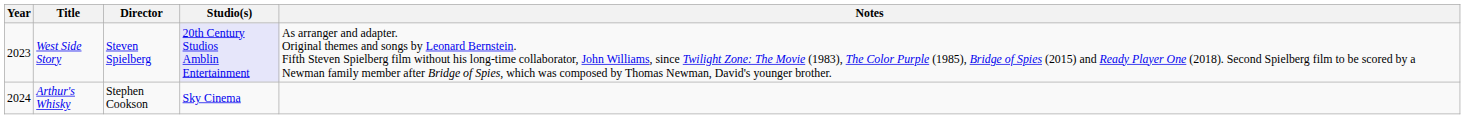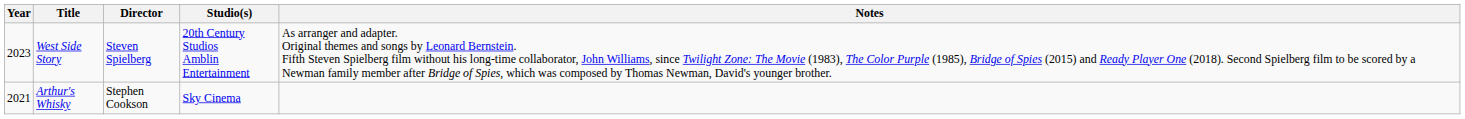 <table class="wikitable sortable">
 <tr>
 <th>Year</th>
 <th>Title</th>
 <th>Director</th>
 <th>Studio(s)</th>
 <th>Notes</th>
 </tr>
 <tr>
 <td>2023</td>
 <td><em><a href='#'>West Side Story</a></em></td>
 <td><a href='#'>Steven Spielberg</a></td>
-<td style="background: lavender;"><a href='#'>20th Century Studios</a><br><a href='#'>Amblin Entertainment</a><br></td>
+<td><a href='#'>20th Century Studios</a><br><a href='#'>Amblin Entertainment</a><br></td>
 <td>As arranger and adapter.<br>Original themes and songs by <a href='#'>Leonard Bernstein</a>.<br>Fifth Steven Spielberg film without his long-time collaborator, <a href='#'>John Williams</a>, since <em><a href='#'>Twilight Zone: The Movie</a></em> (1983), <em><a href='#'>The Color Purple</a></em> (1985), <em><a href='#'>Bridge of Spies</a></em> (2015) and <em><a href='#'>Ready Player One</a></em> (2018). Second Spielberg film to be scored by a Newman family member after <em>Bridge of Spies</em>, which was composed by Thomas Newman, David's younger brother.</td>
 </tr>
 <tr>
-<td>2024</td>
+<td>2021</td>
 <td><em><a href='#'>Arthur's Whisky</a></em></td>
 <td>Stephen Cookson</td>
 <td><a href='#'>Sky Cinema</a></td>
 <td></td>
 </tr>
 </table>
